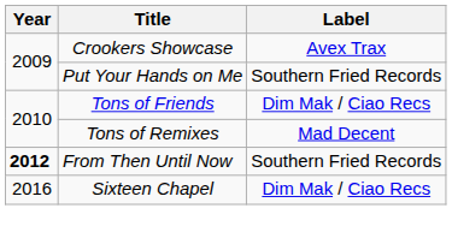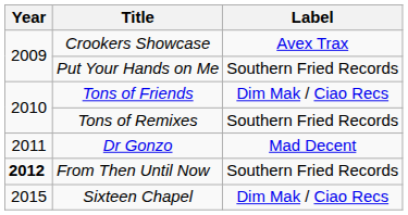 <table class="wikitable">
 <tr>
 <th style="text-align:center; width:40px;">Year</th>
 <th>Title</th>
 <th>Label</th>
 </tr>
 <tr style="text-align:center;">
 <td rowspan="2">2009</td>
 <td><em>Crookers Showcase</em></td>
 <td><a href='#'>Avex Trax</a></td>
 </tr>
 <tr style="text-align:center;">
 <td><em>Put Your Hands on Me</em></td>
 <td>Southern Fried Records</td>
 </tr>
 <tr style="text-align:center;">
 <td rowspan="2">2010</td>
 <td><em><a href='#'>Tons of Friends</a></em></td>
 <td><a href='#'>Dim Mak</a> / <a href='#'>Ciao Recs</a></td>
 </tr>
 <tr>
 <td style="text-align:center;"><em>Tons of Remixes</em></td>
+<td style="text-align:center;">Southern Fried Records</td>
+</tr>
+<tr>
+<td style="text-align:center;">2011</td>
+<td style="text-align:center;"><em><a href='#'>Dr Gonzo</a></em></td>
 <td style="text-align:center;"><a href='#'>Mad Decent</a></td>
 </tr>
 <tr>
 <td><strong>2012</strong></td>
 <td><em>From Then Until Now</em></td>
 <td>Southern Fried Records</td>
 </tr>
 <tr style="text-align:center;">
-<td>2016</td>
+<td>2015</td>
 <td><em>Sixteen Chapel</em></td>
 <td><a href='#'>Dim Mak</a> / <a href='#'>Ciao Recs</a></td>
 </tr>
 </table>
